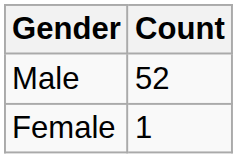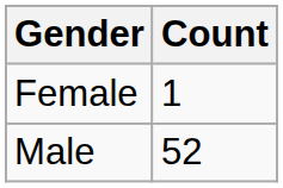 <table class="wikitable">
 <tr>
 <th>Gender</th>
 <th>Count</th>
 </tr>
 <tr>
+<td>Female</td>
+<td>1</td>
+</tr>
+<tr>
 <td>Male</td>
 <td>52</td>
 </tr>
-<tr>
-<td>Female</td>
-<td>1</td>
-</tr>
 </table>
